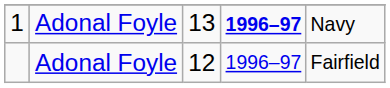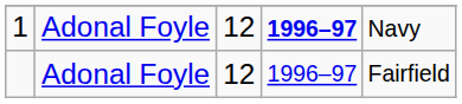 <table class="wikitable">
 <tr>
 </tr>
 <tr>
 <td>1</td>
 <td><a href='#'>Adonal Foyle</a></td>
-<td>13</td>
+<td>12</td>
 <td style="font-size:80%;"><strong><a href='#'>1996–97</a></strong></td>
 <td style="font-size:80%;">Navy</td>
 </tr>
 <tr>
 <td></td>
 <td><a href='#'>Adonal Foyle</a></td>
 <td>12</td>
 <td style="font-size:80%;"><a href='#'>1996–97</a></td>
 <td style="font-size:80%;">Fairfield</td>
 </tr>
 </table>
